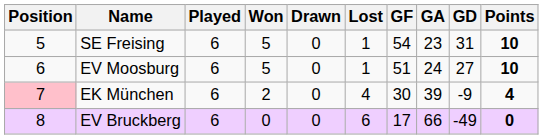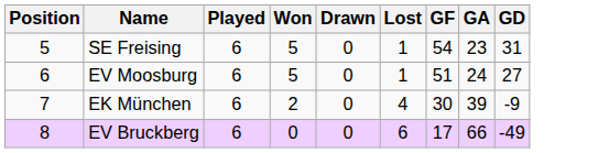 <table class="wikitable">
 <tr align="center">
 <th>Position</th>
 <th>Name</th>
 <th>Played</th>
 <th>Won</th>
 <th>Drawn</th>
 <th>Lost</th>
 <th>GF</th>
 <th>GA</th>
 <th>GD</th>
-<th>Points</th>
 </tr>
 <tr align="center">
 <td>5</td>
 <td align="left">SE Freising</td>
 <td>6</td>
 <td>5</td>
 <td>0</td>
 <td>1</td>
 <td>54</td>
 <td>23</td>
 <td>31</td>
-<td><strong>10</strong></td>
 </tr>
 <tr align="center">
 <td>6</td>
 <td align="left">EV Moosburg</td>
 <td>6</td>
 <td>5</td>
 <td>0</td>
 <td>1</td>
 <td>51</td>
 <td>24</td>
 <td>27</td>
-<td><strong>10</strong></td>
 </tr>
 <tr align="center">
-<td style="background: pink;">7</td>
+<td>7</td>
 <td align="left">EK München</td>
 <td>6</td>
 <td>2</td>
 <td>0</td>
 <td>4</td>
 <td>30</td>
 <td>39</td>
 <td>-9</td>
-<td><strong>4</strong></td>
 </tr>
 <tr align="center" bgcolor="#efcfff">
 <td>8</td>
 <td align="left">EV Bruckberg</td>
 <td>6</td>
 <td>0</td>
 <td>0</td>
 <td>6</td>
 <td>17</td>
 <td>66</td>
 <td>-49</td>
-<td><strong>0</strong></td>
 </tr>
 </table>
